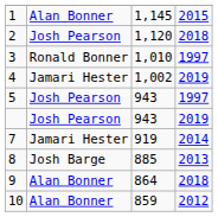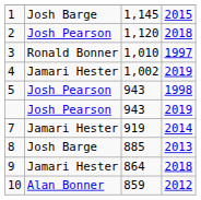 <table class="wikitable">
 <tr>
 </tr>
 <tr>
 <td>1</td>
-<td><a href='#'>Alan Bonner</a></td>
+<td>Josh Barge</td>
 <td>1,145</td>
 <td><a href='#'>2015</a></td>
 </tr>
 <tr>
 <td>2</td>
 <td><a href='#'>Josh Pearson</a></td>
 <td>1,120</td>
 <td><a href='#'>2018</a></td>
 </tr>
 <tr>
 <td>3</td>
 <td>Ronald Bonner</td>
 <td>1,010</td>
 <td><a href='#'>1997</a></td>
 </tr>
 <tr>
 <td>4</td>
 <td>Jamari Hester</td>
 <td>1,002</td>
 <td><a href='#'>2019</a></td>
 </tr>
 <tr>
 <td>5</td>
 <td><a href='#'>Josh Pearson</a></td>
 <td>943</td>
-<td><a href='#'>1997</a></td>
+<td><a href='#'>1998</a></td>
 </tr>
 <tr>
 <td></td>
 <td><a href='#'>Josh Pearson</a></td>
 <td>943</td>
 <td><a href='#'>2019</a></td>
 </tr>
 <tr>
 <td>7</td>
 <td>Jamari Hester</td>
 <td>919</td>
 <td><a href='#'>2014</a></td>
 </tr>
 <tr>
 <td>8</td>
 <td>Josh Barge</td>
 <td>885</td>
 <td><a href='#'>2013</a></td>
 </tr>
 <tr>
 <td>9</td>
-<td><a href='#'>Alan Bonner</a></td>
+<td>Jamari Hester</td>
 <td>864</td>
 <td><a href='#'>2018</a></td>
 </tr>
 <tr>
 <td>10</td>
 <td><a href='#'>Alan Bonner</a></td>
 <td>859</td>
 <td><a href='#'>2012</a></td>
 </tr>
 </table>
